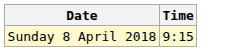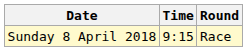 <table class="wikitable">
 <tr>
 <th>Date</th>
 <th>Time</th>
+<th>Round</th>
 </tr>
 <tr>
 <td style=background:lemonchiffon>Sunday 8 April 2018</td>
 <td style=background:lemonchiffon>9:15</td>
+<td style=background:lemonchiffon>Race</td>
 </tr>
 </table>
